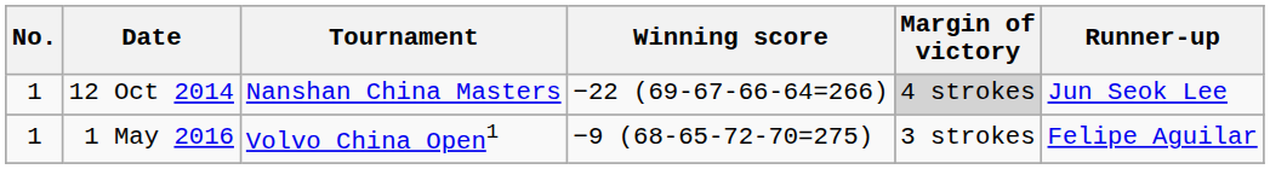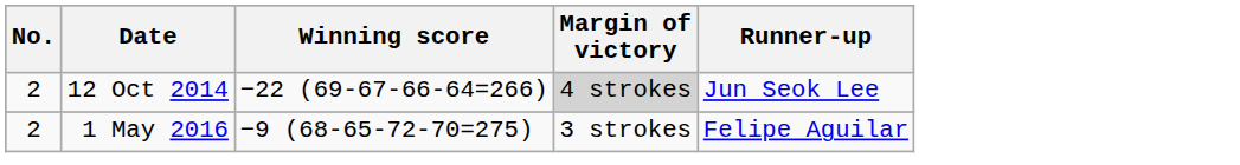 <table class="wikitable" style="font-size:95%;">
 <tr>
 <th>No.</th>
 <th>Date</th>
-<th>Tournament</th>
 <th>Winning score</th>
 <th>Margin of<br>victory</th>
 <th>Runner-up</th>
 </tr>
 <tr>
-<td align=center>1</td>
+<td align=center>2</td>
 <td align=right>12 Oct <a href='#'>2014</a></td>
-<td><a href='#'>Nanshan China Masters</a></td>
 <td>−22 (69-67-66-64=266)</td>
 <td style="background: lightgrey;">4 strokes</td>
 <td> <a href='#'>Jun Seok Lee</a></td>
 </tr>
 <tr>
-<td align=center>1</td>
+<td align=center>2</td>
 <td align=right>1 May <a href='#'>2016</a></td>
-<td><a href='#'>Volvo China Open</a><sup>1</sup></td>
 <td>−9 (68-65-72-70=275)</td>
 <td>3 strokes</td>
 <td> <a href='#'>Felipe Aguilar</a></td>
 </tr>
 </table>
